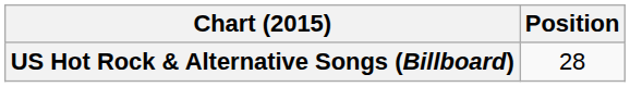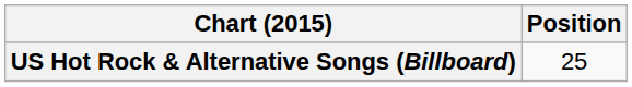 <table class="wikitable sortable plainrowheaders" style="text-align:center">
 <tr>
 <th scope="col">Chart (2015)</th>
 <th scope="col">Position</th>
 </tr>
 <tr>
 <th scope="row">US Hot Rock & Alternative Songs (<em>Billboard</em>)</th>
-<td>28</td>
+<td>25</td>
 </tr>
 </table>
